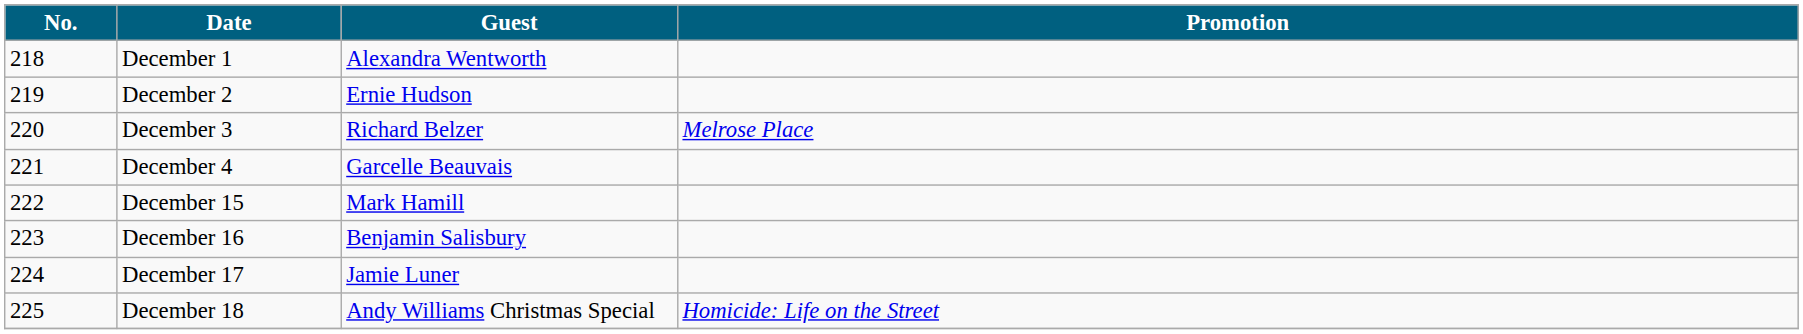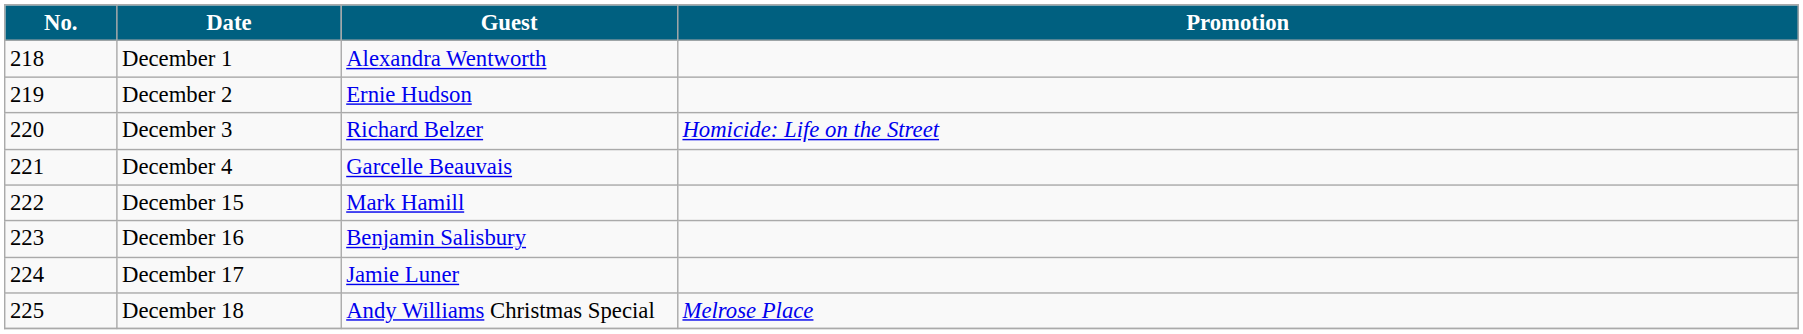 <table class="wikitable" width="100%">
 <tr>
 <th width="5%" style="background:#006080; color:#FFFFFF"><abbr>No.</abbr></th>
 <th width="10%" style="background:#006080; color:#FFFFFF">Date</th>
 <th width="15%" style="background:#006080; color:#FFFFFF">Guest</th>
 <th width="50%" style="background:#006080; color:#FFFFFF">Promotion</th>
 </tr>
 <tr>
 <td>218</td>
 <td>December 1</td>
 <td><a href='#'>Alexandra Wentworth</a></td>
 <td></td>
 </tr>
 <tr>
 <td>219</td>
 <td>December 2</td>
 <td><a href='#'>Ernie Hudson</a></td>
 <td></td>
 </tr>
 <tr>
 <td>220</td>
 <td>December 3</td>
 <td><a href='#'>Richard Belzer</a></td>
-<td><em><a href='#'>Melrose Place</a></em></td>
+<td><em><a href='#'>Homicide: Life on the Street</a></em></td>
 </tr>
 <tr>
 <td>221</td>
 <td>December 4</td>
 <td><a href='#'>Garcelle Beauvais</a></td>
 <td></td>
 </tr>
 <tr>
 <td>222</td>
 <td>December 15</td>
 <td><a href='#'>Mark Hamill</a></td>
 <td></td>
 </tr>
 <tr>
 <td>223</td>
 <td>December 16</td>
 <td><a href='#'>Benjamin Salisbury</a></td>
 <td></td>
 </tr>
 <tr>
 <td>224</td>
 <td>December 17</td>
 <td><a href='#'>Jamie Luner</a></td>
 <td></td>
 </tr>
 <tr>
 <td>225</td>
 <td>December 18</td>
 <td><a href='#'>Andy Williams</a> Christmas Special</td>
-<td><em><a href='#'>Homicide: Life on the Street</a></em></td>
+<td><em><a href='#'>Melrose Place</a></em></td>
 </tr>
 <tr>
 </tr>
 </table>
